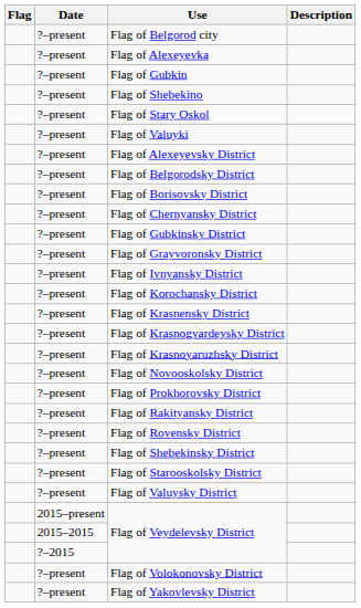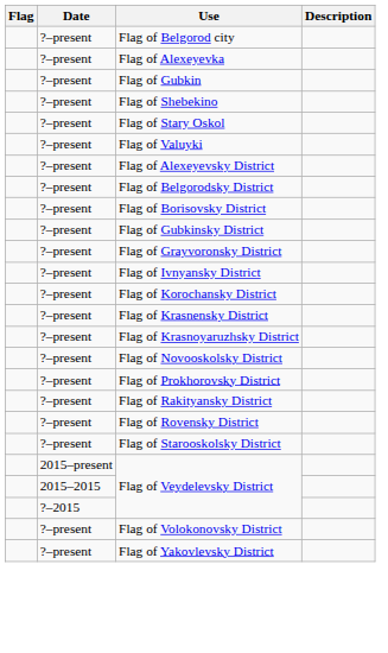 <table class="wikitable">
 <tr>
 <th>Flag</th>
 <th>Date</th>
 <th>Use</th>
 <th>Description</th>
 </tr>
 <tr>
 <td></td>
 <td>?–present</td>
 <td>Flag of <a href='#'>Belgorod</a> city</td>
 <td></td>
 </tr>
 <tr>
 <td></td>
 <td>?–present</td>
 <td>Flag of <a href='#'>Alexeyevka</a></td>
 <td></td>
 </tr>
 <tr>
 <td></td>
 <td>?–present</td>
 <td>Flag of <a href='#'>Gubkin</a></td>
 <td></td>
 </tr>
 <tr>
 <td></td>
 <td>?–present</td>
 <td>Flag of <a href='#'>Shebekino</a></td>
 <td></td>
 </tr>
 <tr>
 <td></td>
 <td>?–present</td>
 <td>Flag of <a href='#'>Stary Oskol</a></td>
 <td></td>
 </tr>
 <tr>
 <td></td>
 <td>?–present</td>
 <td>Flag of <a href='#'>Valuyki</a></td>
 <td></td>
 </tr>
 <tr>
 <td></td>
 <td>?–present</td>
 <td>Flag of <a href='#'>Alexeyevsky District</a></td>
 <td></td>
 </tr>
 <tr>
 <td></td>
 <td>?–present</td>
 <td>Flag of <a href='#'>Belgorodsky District</a></td>
 <td></td>
 </tr>
 <tr>
 <td></td>
 <td>?–present</td>
 <td>Flag of <a href='#'>Borisovsky District</a></td>
 <td></td>
 </tr>
 <tr>
 <td></td>
 <td>?–present</td>
-<td>Flag of <a href='#'>Chernyansky District</a></td>
-<td></td>
-</tr>
-<tr>
-<td></td>
-<td>?–present</td>
 <td>Flag of <a href='#'>Gubkinsky District</a></td>
 <td></td>
 </tr>
 <tr>
 <td></td>
 <td>?–present</td>
 <td>Flag of <a href='#'>Grayvoronsky District</a></td>
 <td></td>
 </tr>
 <tr>
 <td></td>
 <td>?–present</td>
 <td>Flag of <a href='#'>Ivnyansky District</a></td>
 <td></td>
 </tr>
 <tr>
 <td></td>
 <td>?–present</td>
 <td>Flag of <a href='#'>Korochansky District</a></td>
 <td></td>
 </tr>
 <tr>
 <td></td>
 <td>?–present</td>
 <td>Flag of <a href='#'>Krasnensky District</a></td>
-<td></td>
-</tr>
-<tr>
-<td></td>
-<td>?–present</td>
-<td>Flag of <a href='#'>Krasnogvardeysky District</a></td>
 <td></td>
 </tr>
 <tr>
 <td></td>
 <td>?–present</td>
 <td>Flag of <a href='#'>Krasnoyaruzhsky District</a></td>
 <td></td>
 </tr>
 <tr>
 <td></td>
 <td>?–present</td>
 <td>Flag of <a href='#'>Novooskolsky District</a></td>
 <td></td>
 </tr>
 <tr>
 <td></td>
 <td>?–present</td>
 <td>Flag of <a href='#'>Prokhorovsky District</a></td>
 <td></td>
 </tr>
 <tr>
 <td></td>
 <td>?–present</td>
 <td>Flag of <a href='#'>Rakityansky District</a></td>
 <td></td>
 </tr>
 <tr>
 <td></td>
 <td>?–present</td>
 <td>Flag of <a href='#'>Rovensky District</a></td>
 <td></td>
 </tr>
 <tr>
 <td></td>
 <td>?–present</td>
-<td>Flag of <a href='#'>Shebekinsky District</a></td>
-<td></td>
-</tr>
-<tr>
-<td></td>
-<td>?–present</td>
 <td>Flag of <a href='#'>Starooskolsky District</a></td>
-<td></td>
-</tr>
-<tr>
-<td></td>
-<td>?–present</td>
-<td>Flag of <a href='#'>Valuysky District</a></td>
 <td></td>
 </tr>
 <tr>
 <td></td>
 <td>2015–present</td>
 <td rowspan="3">Flag of <a href='#'>Veydelevsky District</a></td>
 <td></td>
 </tr>
 <tr>
 <td></td>
 <td>2015–2015</td>
 <td></td>
 </tr>
 <tr>
 <td></td>
 <td>?–2015</td>
 <td></td>
 </tr>
 <tr>
 <td></td>
 <td>?–present</td>
 <td>Flag of <a href='#'>Volokonovsky District</a></td>
 <td></td>
 </tr>
 <tr>
 <td></td>
 <td>?–present</td>
 <td>Flag of <a href='#'>Yakovlevsky District</a></td>
 <td></td>
 </tr>
 </table>
